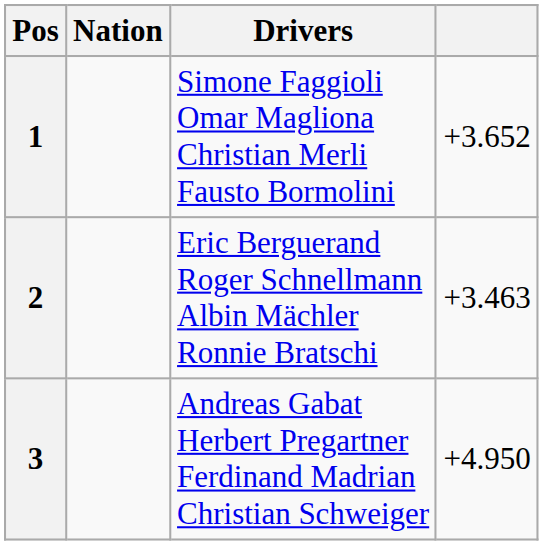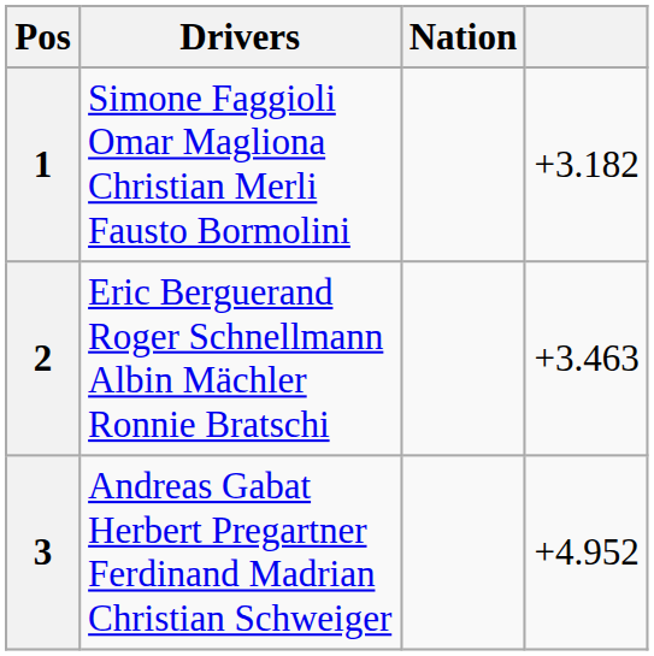 <table class="wikitable" style="font-size:95%">
 <tr>
 <th>Pos</th>
+<th>Drivers</th>
 <th>Nation</th>
-<th>Drivers</th>
 <th></th>
 </tr>
 <tr>
 <th>1</th>
+<td><a href='#'>Simone Faggioli</a><br><a href='#'>Omar Magliona</a><br><a href='#'>Christian Merli</a><br><a href='#'>Fausto Bormolini</a></td>
 <td></td>
-<td><a href='#'>Simone Faggioli</a><br><a href='#'>Omar Magliona</a><br><a href='#'>Christian Merli</a><br><a href='#'>Fausto Bormolini</a></td>
-<td>+3.652</td>
+<td>+3.182</td>
 </tr>
 <tr>
 <th>2</th>
+<td><a href='#'>Eric Berguerand</a><br><a href='#'>Roger Schnellmann</a><br><a href='#'>Albin Mächler</a><br><a href='#'>Ronnie Bratschi</a></td>
 <td></td>
-<td><a href='#'>Eric Berguerand</a><br><a href='#'>Roger Schnellmann</a><br><a href='#'>Albin Mächler</a><br><a href='#'>Ronnie Bratschi</a></td>
 <td>+3.463</td>
 </tr>
 <tr>
 <th>3</th>
+<td><a href='#'>Andreas Gabat</a><br><a href='#'>Herbert Pregartner</a><br><a href='#'>Ferdinand Madrian</a><br><a href='#'>Christian Schweiger</a></td>
 <td></td>
-<td><a href='#'>Andreas Gabat</a><br><a href='#'>Herbert Pregartner</a><br><a href='#'>Ferdinand Madrian</a><br><a href='#'>Christian Schweiger</a></td>
-<td>+4.950</td>
+<td>+4.952</td>
 </tr>
 </table>
